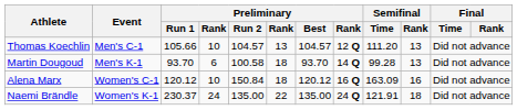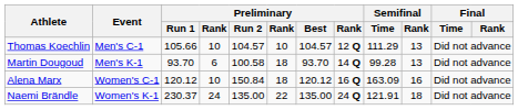 <table class="wikitable" style="font-size:90%">
 <tr>
 <th rowspan=2>Athlete</th>
 <th rowspan=2>Event</th>
 <th colspan=6>Preliminary</th>
 <th colspan=2>Semifinal</th>
 <th colspan=2>Final</th>
 </tr>
 <tr style="font-size:95%">
 <th>Run 1</th>
 <th>Rank</th>
 <th>Run 2</th>
 <th>Rank</th>
 <th>Best</th>
 <th>Rank</th>
 <th>Time</th>
 <th>Rank</th>
 <th>Time</th>
 <th>Rank</th>
 </tr>
 <tr align=center>
 <td align=left><a href='#'>Thomas Koechlin</a></td>
 <td align=left><a href='#'>Men's C-1</a></td>
 <td>105.66</td>
 <td>10</td>
 <td>104.57</td>
-<td>13</td>
+<td>10</td>
 <td>104.57</td>
 <td>12 <strong>Q</strong></td>
-<td>111.20</td>
+<td>111.29</td>
 <td>13</td>
 <td colspan="2">Did not advance</td>
 </tr>
 <tr align=center>
 <td align=left><a href='#'>Martin Dougoud</a></td>
 <td align=left><a href='#'>Men's K-1</a></td>
 <td>93.70</td>
 <td>6</td>
 <td>100.58</td>
 <td>18</td>
 <td>93.70</td>
 <td>14 <strong>Q</strong></td>
 <td>99.28</td>
 <td>13</td>
 <td colspan="2">Did not advance</td>
 </tr>
 <tr align=center>
 <td align=left><a href='#'>Alena Marx</a></td>
 <td align=left><a href='#'>Women's C-1</a></td>
 <td>120.12</td>
 <td>10</td>
 <td>150.84</td>
 <td>18</td>
 <td>120.12</td>
 <td>16 <strong>Q</strong></td>
 <td>163.09</td>
 <td>16</td>
 <td colspan="2">Did not advance</td>
 </tr>
 <tr align=center>
 <td align=left><a href='#'>Naemi Brändle</a></td>
 <td align=left><a href='#'>Women's K-1</a></td>
 <td>230.37</td>
 <td>24</td>
 <td>135.00</td>
 <td>22</td>
 <td>135.00</td>
 <td>24 <strong>Q</strong></td>
 <td>121.91</td>
 <td>18</td>
 <td colspan="2">Did not advance</td>
 </tr>
 </table>
